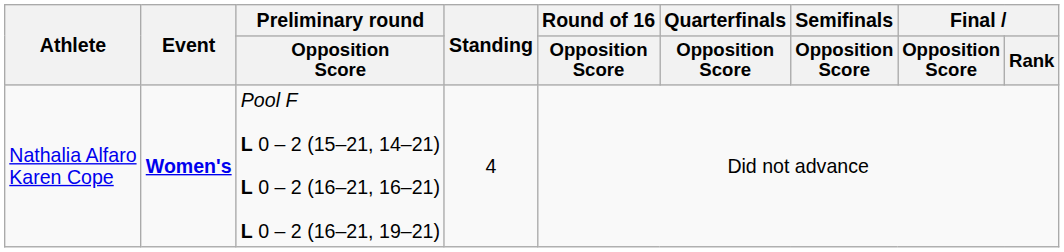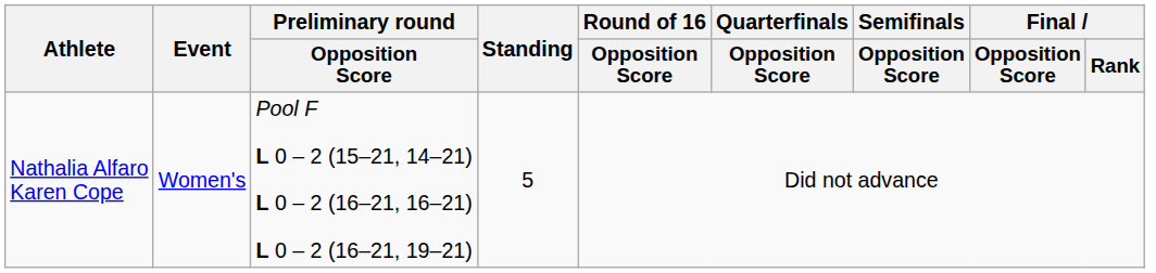 <table class=wikitable style="font-size:90%">
 <tr>
 <th rowspan="2">Athlete</th>
 <th rowspan="2">Event</th>
 <th>Preliminary round</th>
 <th rowspan="2">Standing</th>
 <th>Round of 16</th>
 <th>Quarterfinals</th>
 <th>Semifinals</th>
 <th colspan=2>Final / </th>
 </tr>
 <tr style="font-size:95%">
 <th>Opposition<br>Score</th>
 <th>Opposition<br>Score</th>
 <th>Opposition<br>Score</th>
 <th>Opposition<br>Score</th>
 <th>Opposition<br>Score</th>
 <th>Rank</th>
 </tr>
 <tr align=center>
 <td align=left><a href='#'>Nathalia Alfaro</a><br><a href='#'>Karen Cope</a></td>
-<td align=left><strong><a href='#'>Women's</a></strong></td>
+<td align=left><a href='#'>Women's</a></td>
 <td align=left><em>Pool F</em><br><br><strong>L</strong> 0 – 2 (15–21, 14–21)<br><br><strong>L</strong> 0 – 2 (16–21, 16–21)<br><br><strong>L</strong> 0 – 2 (16–21, 19–21)</td>
-<td>4</td>
+<td>5</td>
 <td colspan=5>Did not advance</td>
 </tr>
 </table>
